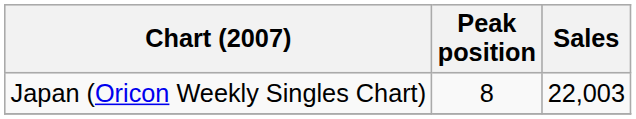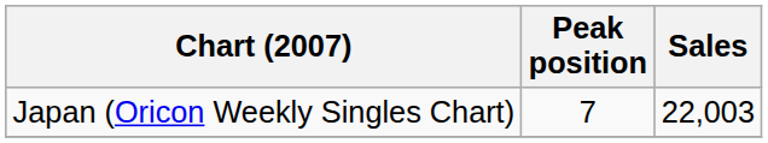 <table class="wikitable sortable" border="1">
 <tr>
 <th>Chart (2007)</th>
 <th>Peak<br>position</th>
 <th>Sales</th>
 </tr>
 <tr>
 <td>Japan (<a href='#'>Oricon</a> Weekly Singles Chart)</td>
-<td align=center>8</td>
+<td align=center>7</td>
 <td align=center>22,003</td>
 </tr>
 <tr>
 </tr>
 </table>
